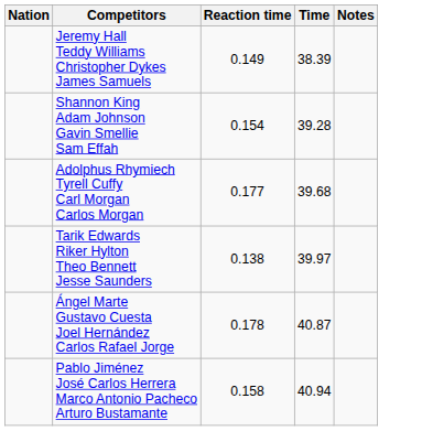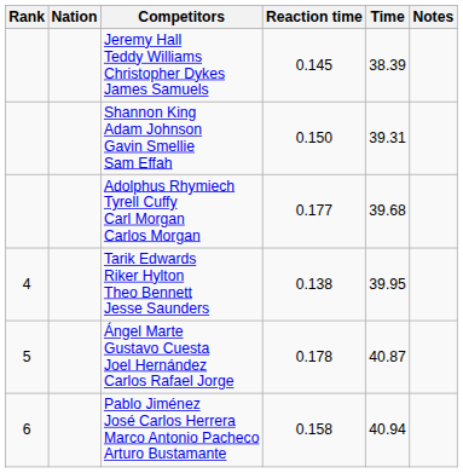 <table class="wikitable sortable" style="text-align:center">
 <tr>
+<th>Rank</th>
 <th>Nation</th>
 <th>Competitors</th>
 <th>Reaction time</th>
 <th>Time</th>
 <th>Notes</th>
 </tr>
 <tr>
+<td align=center></td>
 <td align=left></td>
 <td align=left><a href='#'>Jeremy Hall</a><br><a href='#'>Teddy Williams</a><br><a href='#'>Christopher Dykes</a><br><a href='#'>James Samuels</a></td>
-<td>0.149</td>
+<td>0.145</td>
 <td>38.39</td>
 <td></td>
 </tr>
 <tr>
+<td align=center></td>
 <td align=left></td>
 <td align=left><a href='#'>Shannon King</a><br><a href='#'>Adam Johnson</a><br><a href='#'>Gavin Smellie</a><br><a href='#'>Sam Effah</a></td>
-<td>0.154</td>
-<td>39.28</td>
+<td>0.150</td>
+<td>39.31</td>
 <td></td>
 </tr>
 <tr>
+<td align=center></td>
 <td align=left></td>
 <td align=left><a href='#'>Adolphus Rhymiech</a><br><a href='#'>Tyrell Cuffy</a><br><a href='#'>Carl Morgan</a><br><a href='#'>Carlos Morgan</a></td>
 <td>0.177</td>
 <td>39.68</td>
 <td></td>
 </tr>
 <tr>
+<td align=center>4</td>
 <td align=left></td>
 <td align=left><a href='#'>Tarik Edwards</a><br><a href='#'>Riker Hylton</a><br><a href='#'>Theo Bennett</a><br><a href='#'>Jesse Saunders</a></td>
 <td>0.138</td>
-<td>39.97</td>
+<td>39.95</td>
 <td></td>
 </tr>
 <tr>
+<td align=center>5</td>
 <td align=left></td>
 <td align=left><a href='#'>Ángel Marte</a><br><a href='#'>Gustavo Cuesta</a><br><a href='#'>Joel Hernández</a><br><a href='#'>Carlos Rafael Jorge</a></td>
 <td>0.178</td>
 <td>40.87</td>
 <td></td>
 </tr>
 <tr>
+<td align=center>6</td>
 <td align=left></td>
 <td align=left><a href='#'>Pablo Jiménez</a><br><a href='#'>José Carlos Herrera</a><br><a href='#'>Marco Antonio Pacheco</a><br><a href='#'>Arturo Bustamante</a></td>
 <td>0.158</td>
 <td>40.94</td>
 <td></td>
 </tr>
 </table>
